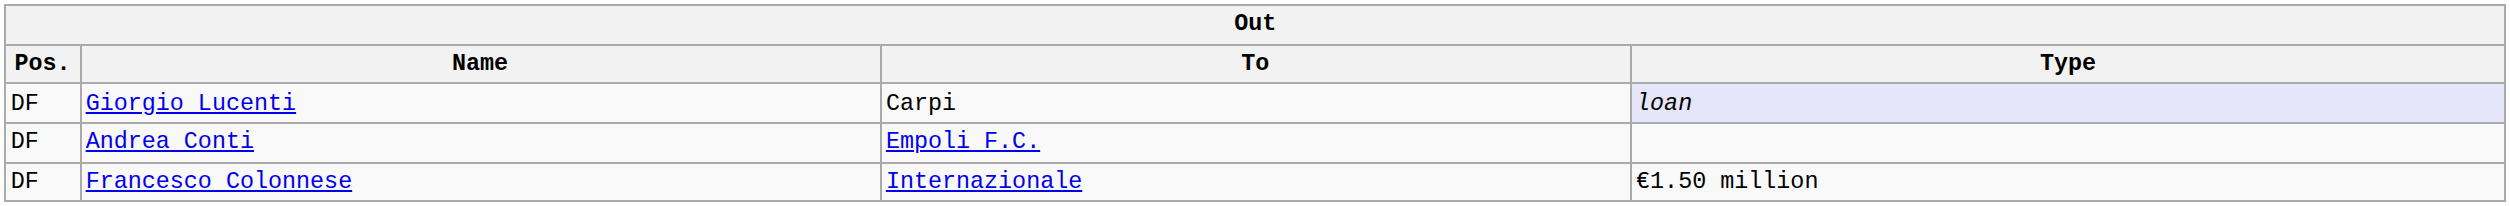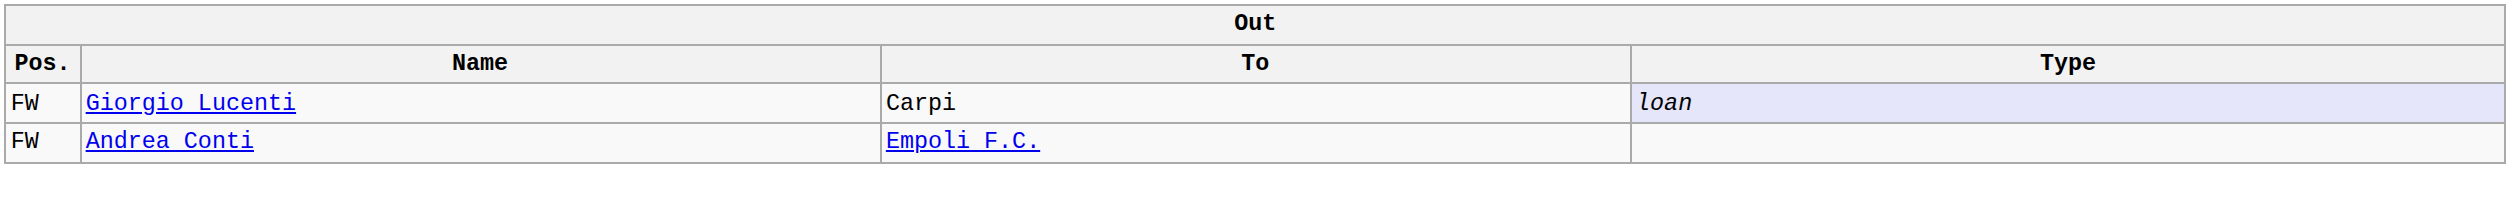 <table class="wikitable" style="font-size:90%; width:99%">
 <tr>
 <th colspan="4">Out</th>
 </tr>
 <tr>
 <th width=3%>Pos.</th>
 <th width=32%>Name</th>
 <th width=30%>To</th>
 <th width=35%>Type</th>
 </tr>
 <tr>
-<td>DF</td>
+<td>FW</td>
 <td><a href='#'>Giorgio Lucenti</a></td>
 <td>Carpi</td>
 <td style="background: lavender;"><em>loan</em></td>
 </tr>
 <tr>
-<td>DF</td>
+<td>FW</td>
 <td><a href='#'>Andrea Conti</a></td>
 <td><a href='#'>Empoli F.C.</a></td>
 <td></td>
 </tr>
 <tr>
-<td>DF</td>
-<td><a href='#'>Francesco Colonnese</a></td>
-<td><a href='#'>Internazionale</a></td>
-<td>€1.50 million</td>
-</tr>
-<tr>
 </tr>
 </table>
